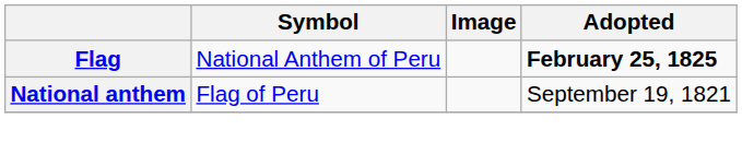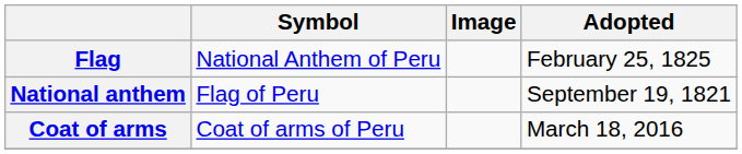 <table class="wikitable">
 <tr>
 <th></th>
 <th>Symbol</th>
 <th>Image</th>
 <th>Adopted</th>
 </tr>
 <tr>
 <th><a href='#'>Flag</a></th>
 <td><a href='#'>National Anthem of Peru</a></td>
 <td></td>
-<td><strong>February 25, 1825</strong></td>
+<td>February 25, 1825</td>
 </tr>
 <tr>
 <th><a href='#'>National anthem</a></th>
 <td><a href='#'>Flag of Peru</a></td>
 <td></td>
 <td>September 19, 1821</td>
 </tr>
 <tr>
+<th><a href='#'>Coat of arms</a></th>
+<td><a href='#'>Coat of arms of Peru</a></td>
+<td></td>
+<td>March 18, 2016</td>
+</tr>
+<tr>
 </tr>
 </table>
